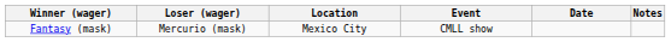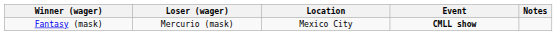 <table class="wikitable sortable" width=100%  style="text-align: center">
 <tr>
 <th width=20% scope="col">Winner (wager)</th>
 <th width=20% scope="col">Loser (wager)</th>
 <th width=20% scope="col">Location</th>
 <th width=20% scope="col">Event</th>
-<th width=15% scope="col">Date</th>
 <th class="unsortable" width=5% scope="col">Notes</th>
 </tr>
 <tr>
 <td><a href='#'>Fantasy</a> (mask)</td>
 <td>Mercurio (mask)</td>
 <td>Mexico City</td>
-<td>CMLL show</td>
-<td></td>
+<td><strong>CMLL show</strong></td>
 <td></td>
 </tr>
 </table>
